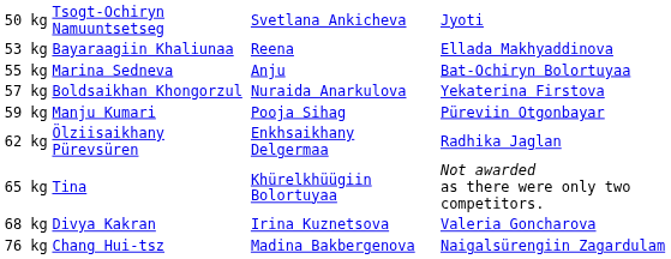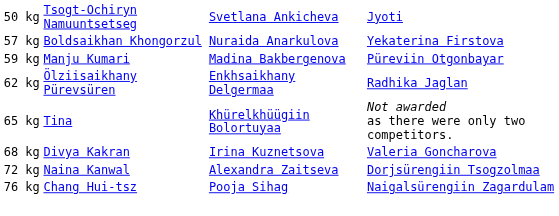 <table>
 <tr>
 <td>50 kg</td>
 <td> <a href='#'>Tsogt-Ochiryn Namuuntsetseg</a></td>
 <td> <a href='#'>Svetlana Ankicheva</a></td>
 <td> <a href='#'>Jyoti</a></td>
-</tr>
-<tr>
-<td>53 kg</td>
-<td> <a href='#'>Bayaraagiin Khaliunaa</a></td>
-<td> <a href='#'>Reena</a></td>
-<td> <a href='#'>Ellada Makhyaddinova</a></td>
-</tr>
-<tr>
-<td>55 kg</td>
-<td> <a href='#'>Marina Sedneva</a></td>
-<td> <a href='#'>Anju</a></td>
-<td> <a href='#'>Bat-Ochiryn Bolortuyaa</a></td>
 </tr>
 <tr>
 <td>57 kg</td>
 <td> <a href='#'>Boldsaikhan Khongorzul</a></td>
 <td> <a href='#'>Nuraida Anarkulova</a></td>
 <td> <a href='#'>Yekaterina Firstova</a></td>
 </tr>
 <tr>
 <td>59 kg</td>
 <td> <a href='#'>Manju Kumari</a></td>
-<td> <a href='#'>Pooja Sihag</a></td>
+<td> <a href='#'>Madina Bakbergenova</a></td>
 <td> <a href='#'>Püreviin Otgonbayar</a></td>
 </tr>
 <tr>
 <td>62 kg</td>
 <td> <a href='#'>Ölziisaikhany Pürevsüren</a></td>
 <td> <a href='#'>Enkhsaikhany Delgermaa</a></td>
 <td> <a href='#'>Radhika Jaglan</a></td>
 </tr>
 <tr>
 <td>65 kg</td>
 <td> <a href='#'>Tina</a></td>
 <td> <a href='#'>Khürelkhüügiin Bolortuyaa</a></td>
 <td><em>Not awarded</em><br><span>as there were only two competitors.</span></td>
 </tr>
 <tr>
 <td>68 kg</td>
 <td> <a href='#'>Divya Kakran</a></td>
 <td> <a href='#'>Irina Kuznetsova</a></td>
 <td> <a href='#'>Valeria Goncharova</a></td>
 </tr>
 <tr>
+<td>72 kg</td>
+<td> <a href='#'>Naina Kanwal</a></td>
+<td> <a href='#'>Alexandra Zaitseva</a></td>
+<td> <a href='#'>Dorjsürengiin Tsogzolmaa</a></td>
+</tr>
+<tr>
 <td>76 kg</td>
 <td> <a href='#'>Chang Hui-tsz</a></td>
-<td> <a href='#'>Madina Bakbergenova</a></td>
+<td> <a href='#'>Pooja Sihag</a></td>
 <td> <a href='#'>Naigalsürengiin Zagardulam</a></td>
 </tr>
 </table>
